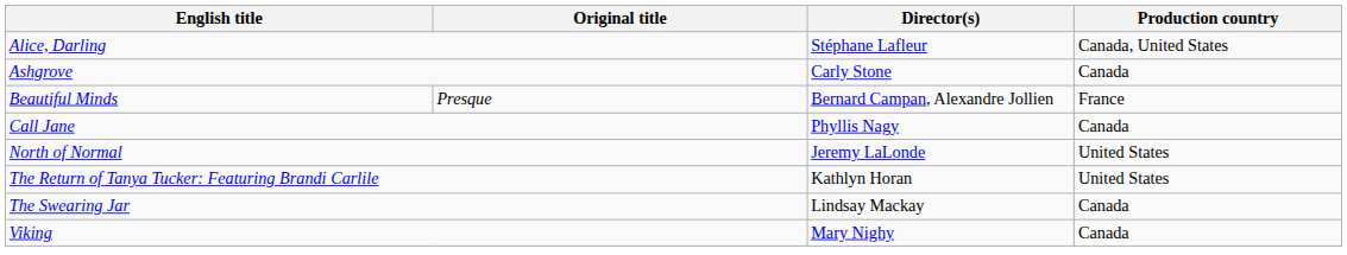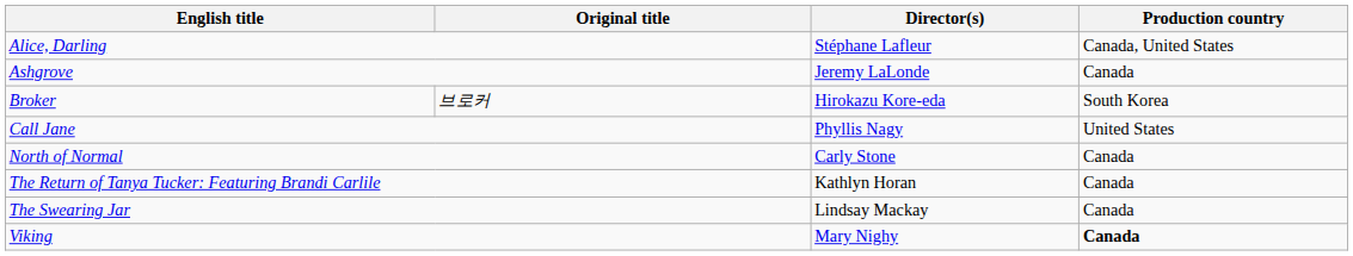 <table class="wikitable" width=100%>
 <tr>
 <th scope="col" width="32%">English title</th>
 <th scope="col" width="28%">Original title</th>
 <th scope="col" width="20%">Director(s)</th>
 <th scope="col" width="20%">Production country</th>
 </tr>
 <tr>
 <td colspan=2><em><a href='#'>Alice, Darling</a></em></td>
 <td><a href='#'>Stéphane Lafleur</a></td>
 <td>Canada, United States</td>
 </tr>
 <tr>
 <td colspan=2><em><a href='#'>Ashgrove</a></em></td>
+<td><a href='#'>Jeremy LaLonde</a></td>
+<td>Canada</td>
+</tr>
+<tr>
+<td><em><a href='#'>Broker</a></em></td>
+<td><em>브로커</em></td>
+<td><a href='#'>Hirokazu Kore-eda</a></td>
+<td>South Korea</td>
+</tr>
+<tr>
+<td colspan=2><em><a href='#'>Call Jane</a></em></td>
+<td><a href='#'>Phyllis Nagy</a></td>
+<td>United States</td>
+</tr>
+<tr>
+<td colspan=2><em><a href='#'>North of Normal</a></em></td>
 <td><a href='#'>Carly Stone</a></td>
 <td>Canada</td>
 </tr>
 <tr>
-<td><em><a href='#'>Beautiful Minds</a></em></td>
-<td><em>Presque</em></td>
-<td><a href='#'>Bernard Campan</a>, Alexandre Jollien</td>
-<td>France</td>
-</tr>
-<tr>
-<td colspan=2><em><a href='#'>Call Jane</a></em></td>
-<td><a href='#'>Phyllis Nagy</a></td>
-<td>Canada</td>
-</tr>
-<tr>
-<td colspan=2><em><a href='#'>North of Normal</a></em></td>
-<td><a href='#'>Jeremy LaLonde</a></td>
-<td>United States</td>
-</tr>
-<tr>
 <td colspan=2><em><a href='#'>The Return of Tanya Tucker: Featuring Brandi Carlile</a></em></td>
 <td>Kathlyn Horan</td>
-<td>United States</td>
+<td>Canada</td>
 </tr>
 <tr>
 <td colspan=2><em><a href='#'>The Swearing Jar</a></em></td>
 <td>Lindsay Mackay</td>
 <td>Canada</td>
 </tr>
 <tr>
 <td colspan=2><em><a href='#'>Viking</a></em></td>
 <td><a href='#'>Mary Nighy</a></td>
-<td>Canada</td>
+<td><strong>Canada</strong></td>
 </tr>
 </table>
